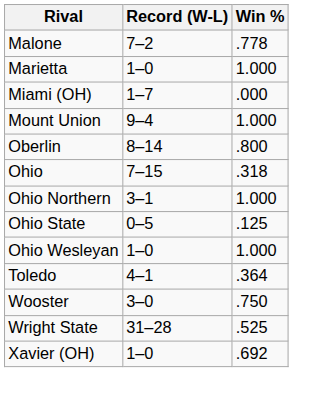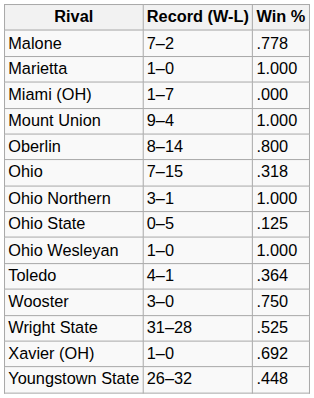 <table class="wikitable">
 <tr>
 <th>Rival</th>
 <th>Record (W-L)</th>
 <th>Win %</th>
 </tr>
 <tr>
 <td>Malone</td>
 <td>7–2</td>
 <td>.778</td>
 </tr>
 <tr>
 <td>Marietta</td>
 <td>1–0</td>
 <td>1.000</td>
 </tr>
 <tr>
 <td>Miami (OH)</td>
 <td>1–7</td>
 <td>.000</td>
 </tr>
 <tr>
 <td>Mount Union</td>
 <td>9–4</td>
 <td>1.000</td>
 </tr>
 <tr>
 <td>Oberlin</td>
 <td>8–14</td>
 <td>.800</td>
 </tr>
 <tr>
 <td>Ohio</td>
 <td>7–15</td>
 <td>.318</td>
 </tr>
 <tr>
 <td>Ohio Northern</td>
 <td>3–1</td>
 <td>1.000</td>
 </tr>
 <tr>
 <td>Ohio State</td>
 <td>0–5</td>
 <td>.125</td>
 </tr>
 <tr>
 <td>Ohio Wesleyan</td>
 <td>1–0</td>
 <td>1.000</td>
 </tr>
 <tr>
 <td>Toledo</td>
 <td>4–1</td>
 <td>.364</td>
 </tr>
 <tr>
 <td>Wooster</td>
 <td>3–0</td>
 <td>.750</td>
 </tr>
 <tr>
 <td>Wright State</td>
 <td>31–28</td>
 <td>.525</td>
 </tr>
 <tr>
 <td>Xavier (OH)</td>
 <td>1–0</td>
 <td>.692</td>
 </tr>
+<tr>
+<td>Youngstown State</td>
+<td>26–32</td>
+<td>.448</td>
+</tr>
 </table>
